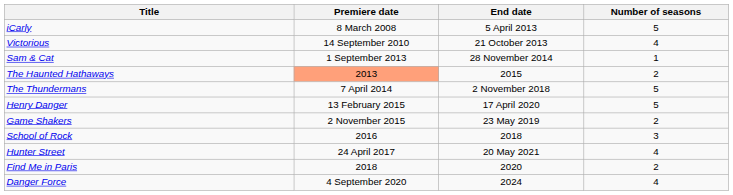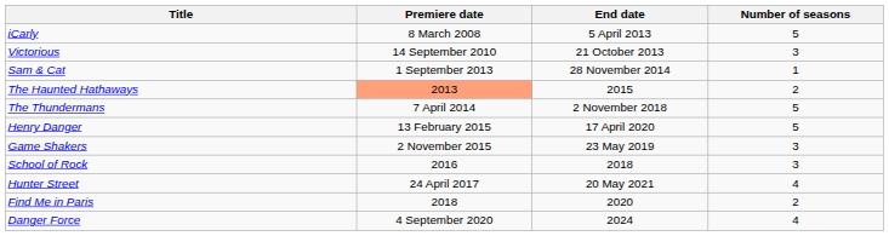 <table class="wikitable plainrowheaders sortable" style="width:75%;text-align: center;">
 <tr>
 <th scope="col" style="width:20%;">Title</th>
 <th scope="col" style="width:10%;">Premiere date</th>
 <th scope="col" style="width:10%;">End date</th>
 <th scope="col" style="width:10%;">Number of seasons</th>
 </tr>
 <tr>
 <td scope="row" style="text-align:left;"><em><a href='#'>iCarly</a></em></td>
 <td>8 March 2008</td>
 <td>5 April 2013</td>
 <td>5</td>
 </tr>
 <tr>
 <td scope="row" style="text-align:left;"><em><a href='#'>Victorious</a></em></td>
 <td>14 September 2010</td>
 <td>21 October 2013</td>
-<td>4</td>
+<td>3</td>
 </tr>
 <tr>
 <td scope="row" style="text-align:left;"><em><a href='#'>Sam & Cat</a></em></td>
 <td>1 September 2013</td>
 <td>28 November 2014</td>
 <td>1</td>
 </tr>
 <tr>
 <td scope="row" style="text-align:left;"><em><a href='#'>The Haunted Hathaways</a></em></td>
 <td style="background: lightsalmon;">2013</td>
 <td>2015</td>
 <td>2</td>
 </tr>
 <tr>
 <td scope="row" style="text-align:left;"><em><a href='#'>The Thundermans</a></em></td>
 <td>7 April 2014</td>
 <td>2 November 2018</td>
 <td>5</td>
 </tr>
 <tr>
 <td scope="row" style="text-align:left;"><em><a href='#'>Henry Danger</a></em></td>
 <td>13 February 2015</td>
 <td>17 April 2020</td>
 <td>5</td>
 </tr>
 <tr>
 <td scope="row" style="text-align:left;"><em><a href='#'>Game Shakers</a></em></td>
 <td>2 November 2015</td>
 <td>23 May 2019</td>
-<td>2</td>
+<td>3</td>
 </tr>
 <tr>
 <td scope="row" style="text-align:left;"><em><a href='#'>School of Rock</a></em></td>
 <td>2016</td>
 <td>2018</td>
 <td>3</td>
 </tr>
 <tr>
 <td scope="row" style="text-align:left;"><em><a href='#'>Hunter Street</a></em></td>
 <td>24 April 2017</td>
 <td>20 May 2021</td>
 <td>4</td>
 </tr>
 <tr>
 <td scope="row" style="text-align:left;"><em><a href='#'>Find Me in Paris</a></em></td>
 <td>2018</td>
 <td>2020</td>
 <td>2</td>
 </tr>
 <tr>
 <td scope="row" style="text-align:left;"><em><a href='#'>Danger Force</a></em></td>
 <td>4 September 2020</td>
 <td>2024</td>
 <td>4</td>
 </tr>
 </table>
